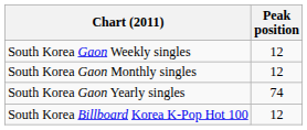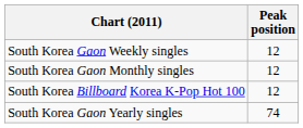 <table class="wikitable">
 <tr>
 <th>Chart (2011)</th>
 <th>Peak <br> position</th>
 </tr>
 <tr>
 <td>South Korea <em><a href='#'>Gaon</a></em> Weekly singles</td>
 <td align=center>12</td>
 </tr>
 <tr>
 <td>South Korea <em>Gaon</em> Monthly singles</td>
 <td align=center>12</td>
 </tr>
 <tr>
+<td>South Korea <em><a href='#'>Billboard</a></em> <a href='#'>Korea K-Pop Hot 100</a></td>
+<td align=center>12</td>
+</tr>
+<tr>
 <td>South Korea <em>Gaon</em> Yearly singles</td>
 <td align="center">74</td>
 </tr>
-<tr>
-<td>South Korea <em><a href='#'>Billboard</a></em> <a href='#'>Korea K-Pop Hot 100</a></td>
-<td align=center>12</td>
-</tr>
 </table>
